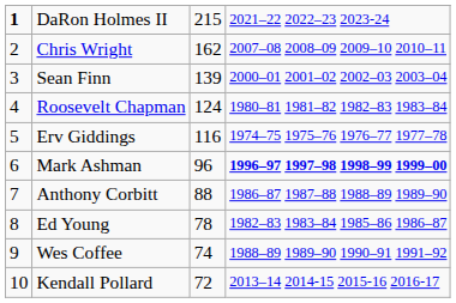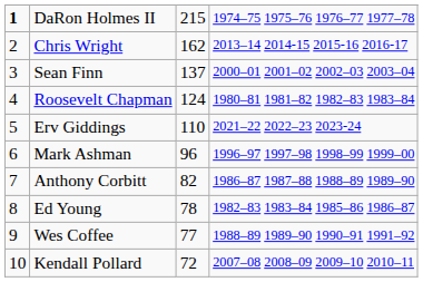 <table class="wikitable">
 <tr>
 </tr>
 <tr>
 <td><strong>1</strong></td>
 <td>DaRon Holmes II</td>
 <td>215</td>
-<td style="font-size:80%;"><a href='#'>2021–22</a> <a href='#'>2022–23</a> <a href='#'> 2023-24</a></td>
+<td style="font-size:80%;"><a href='#'>1974–75</a> <a href='#'>1975–76</a> <a href='#'>1976–77</a> <a href='#'>1977–78</a></td>
 </tr>
 <tr>
 <td>2</td>
 <td><a href='#'>Chris Wright</a></td>
 <td>162</td>
-<td style="font-size:80%;"><a href='#'>2007–08</a> <a href='#'>2008–09</a> <a href='#'>2009–10</a> <a href='#'>2010–11</a></td>
+<td style="font-size:80%;"><a href='#'>2013–14</a> <a href='#'>2014-15</a> <a href='#'>2015-16</a> <a href='#'>2016-17</a></td>
 </tr>
 <tr>
 <td>3</td>
 <td>Sean Finn</td>
-<td>139</td>
+<td>137</td>
 <td style="font-size:80%;"><a href='#'>2000–01</a> <a href='#'>2001–02</a> <a href='#'>2002–03</a> <a href='#'>2003–04</a></td>
 </tr>
 <tr>
 <td>4</td>
 <td><a href='#'>Roosevelt Chapman</a></td>
 <td>124</td>
 <td style="font-size:80%;"><a href='#'>1980–81</a> <a href='#'>1981–82</a> <a href='#'>1982–83</a> <a href='#'>1983–84</a></td>
 </tr>
 <tr>
 <td>5</td>
 <td>Erv Giddings</td>
-<td>116</td>
-<td style="font-size:80%;"><a href='#'>1974–75</a> <a href='#'>1975–76</a> <a href='#'>1976–77</a> <a href='#'>1977–78</a></td>
+<td>110</td>
+<td style="font-size:80%;"><a href='#'>2021–22</a> <a href='#'>2022–23</a> <a href='#'> 2023-24</a></td>
 </tr>
 <tr>
 <td>6</td>
 <td>Mark Ashman</td>
 <td>96</td>
-<td style="font-size:80%;"><strong><a href='#'>1996–97</a> <a href='#'>1997–98</a> <a href='#'>1998–99</a> <a href='#'>1999–00</a></strong></td>
+<td style="font-size:80%;"><a href='#'>1996–97</a> <a href='#'>1997–98</a> <a href='#'>1998–99</a> <a href='#'>1999–00</a></td>
 </tr>
 <tr>
 <td>7</td>
 <td>Anthony Corbitt</td>
-<td>88</td>
+<td>82</td>
 <td style="font-size:80%;"><a href='#'>1986–87</a> <a href='#'>1987–88</a> <a href='#'>1988–89</a> <a href='#'>1989–90</a></td>
 </tr>
 <tr>
 <td>8</td>
 <td>Ed Young</td>
 <td>78</td>
 <td style="font-size:80%;"><a href='#'>1982–83</a> <a href='#'>1983–84</a> <a href='#'>1985–86</a> <a href='#'>1986–87</a></td>
 </tr>
 <tr>
 <td>9</td>
 <td>Wes Coffee</td>
-<td>74</td>
+<td>77</td>
 <td style="font-size:80%;"><a href='#'>1988–89</a> <a href='#'>1989–90</a> <a href='#'>1990–91</a> <a href='#'>1991–92</a></td>
 </tr>
 <tr>
 <td>10</td>
 <td>Kendall Pollard</td>
 <td>72</td>
-<td style="font-size:80%;"><a href='#'>2013–14</a> <a href='#'>2014-15</a> <a href='#'>2015-16</a> <a href='#'>2016-17</a></td>
+<td style="font-size:80%;"><a href='#'>2007–08</a> <a href='#'>2008–09</a> <a href='#'>2009–10</a> <a href='#'>2010–11</a></td>
 </tr>
 </table>
